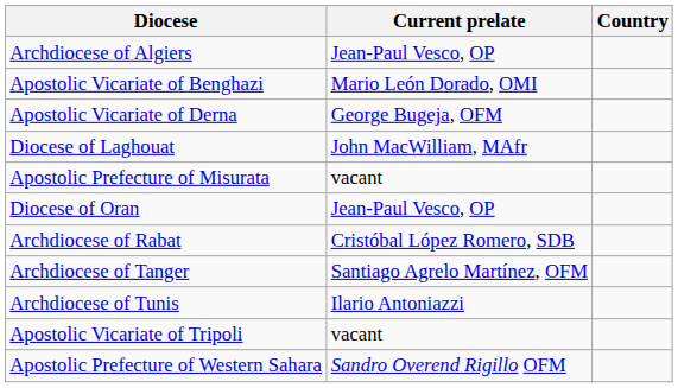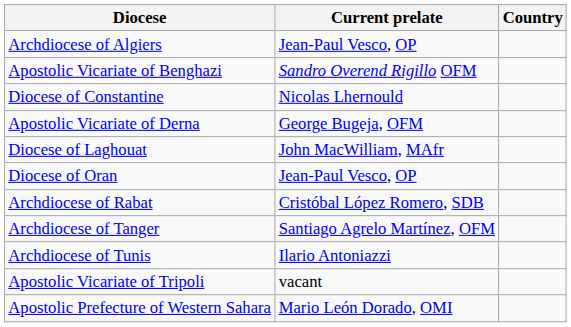 <table class="wikitable">
 <tr>
 <th>Diocese</th>
 <th>Current prelate</th>
 <th>Country</th>
 </tr>
 <tr>
 <td><a href='#'>Archdiocese of Algiers</a></td>
 <td><a href='#'>Jean-Paul Vesco</a>, <a href='#'>OP</a></td>
 <td></td>
 </tr>
 <tr>
 <td><a href='#'>Apostolic Vicariate of Benghazi</a></td>
-<td><a href='#'>Mario León Dorado</a>, <a href='#'>OMI</a></td>
+<td><em><a href='#'>Sandro Overend Rigillo</a></em> <a href='#'>OFM</a></td>
+<td></td>
+</tr>
+<tr>
+<td><a href='#'>Diocese of Constantine</a></td>
+<td><a href='#'>Nicolas Lhernould</a></td>
 <td></td>
 </tr>
 <tr>
 <td><a href='#'>Apostolic Vicariate of Derna</a></td>
 <td><a href='#'>George Bugeja</a>, <a href='#'>OFM</a></td>
 <td></td>
 </tr>
 <tr>
 <td><a href='#'>Diocese of Laghouat</a></td>
 <td><a href='#'>John MacWilliam</a>, <a href='#'>MAfr</a></td>
-<td></td>
-</tr>
-<tr>
-<td><a href='#'>Apostolic Prefecture of Misurata</a></td>
-<td>vacant</td>
 <td></td>
 </tr>
 <tr>
 <td><a href='#'>Diocese of Oran</a></td>
 <td><a href='#'>Jean-Paul Vesco</a>, <a href='#'>OP</a></td>
 <td></td>
 </tr>
 <tr>
 <td><a href='#'>Archdiocese of Rabat</a></td>
 <td><a href='#'>Cristóbal López Romero</a>, <a href='#'>SDB</a></td>
 <td></td>
 </tr>
 <tr>
 <td><a href='#'>Archdiocese of Tanger</a></td>
 <td><a href='#'>Santiago Agrelo Martínez</a>, <a href='#'>OFM</a></td>
 <td></td>
 </tr>
 <tr>
 <td><a href='#'>Archdiocese of Tunis</a></td>
 <td><a href='#'>Ilario Antoniazzi</a></td>
 <td></td>
 </tr>
 <tr>
 <td><a href='#'>Apostolic Vicariate of Tripoli</a></td>
 <td>vacant</td>
 <td></td>
 </tr>
 <tr>
 <td><a href='#'>Apostolic Prefecture of Western Sahara</a></td>
-<td><em><a href='#'>Sandro Overend Rigillo</a></em> <a href='#'>OFM</a></td>
+<td><a href='#'>Mario León Dorado</a>, <a href='#'>OMI</a></td>
 <td></td>
 </tr>
 </table>
